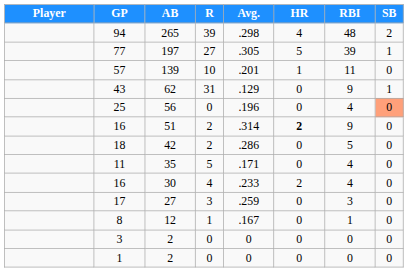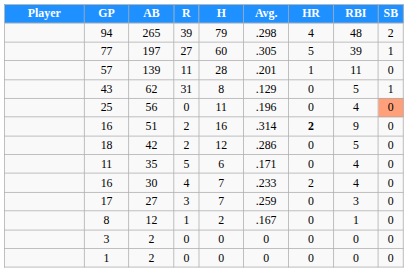 <table class="wikitable sortable">
 <tr>
 <th style="background:#1E90FF;color:#ffffff;" width="16%">Player</th>
 <th style="background:#1E90FF;color:#ffffff;" width="9%">GP</th>
 <th style="background:#1E90FF;color:#ffffff;" width="9%">AB</th>
 <th style="background:#1E90FF;color:#ffffff;" width="5%">R</th>
+<th style="background:#1E90FF;color:#ffffff;" width="9%">H</th>
 <th style="background:#1E90FF;color:#ffffff;" width="9%">Avg.</th>
 <th style="background:#1E90FF;color:#ffffff;" width="9%">HR</th>
 <th style="background:#1E90FF;color:#ffffff;" width="9%">RBI</th>
 <th style="background:#1E90FF;color:#ffffff;" width="5%">SB</th>
 </tr>
 <tr align="center">
 <td></td>
 <td>94</td>
 <td>265</td>
 <td>39</td>
+<td>79</td>
 <td>.298</td>
 <td>4</td>
 <td>48</td>
 <td>2</td>
 </tr>
 <tr align="center">
 <td></td>
 <td>77</td>
 <td>197</td>
 <td>27</td>
+<td>60</td>
 <td>.305</td>
 <td>5</td>
 <td>39</td>
 <td>1</td>
 </tr>
 <tr align="center">
 <td></td>
 <td>57</td>
 <td>139</td>
-<td>10</td>
+<td>11</td>
+<td>28</td>
 <td>.201</td>
 <td>1</td>
 <td>11</td>
 <td>0</td>
 </tr>
 <tr align="center">
 <td></td>
 <td>43</td>
 <td>62</td>
 <td>31</td>
+<td>8</td>
 <td>.129</td>
 <td>0</td>
-<td>9</td>
+<td>5</td>
 <td>1</td>
 </tr>
 <tr align="center">
 <td></td>
 <td>25</td>
 <td>56</td>
 <td>0</td>
+<td>11</td>
 <td>.196</td>
 <td>0</td>
 <td>4</td>
 <td style="background: lightsalmon;">0</td>
 </tr>
 <tr align="center">
 <td></td>
 <td>16</td>
 <td>51</td>
 <td>2</td>
+<td>16</td>
 <td>.314</td>
 <td><strong>2</strong></td>
 <td>9</td>
 <td>0</td>
 </tr>
 <tr align="center">
 <td></td>
 <td>18</td>
 <td>42</td>
 <td>2</td>
+<td>12</td>
 <td>.286</td>
 <td>0</td>
 <td>5</td>
 <td>0</td>
 </tr>
 <tr align="center">
 <td></td>
 <td>11</td>
 <td>35</td>
 <td>5</td>
+<td>6</td>
 <td>.171</td>
 <td>0</td>
 <td>4</td>
 <td>0</td>
 </tr>
 <tr align="center">
 <td></td>
 <td>16</td>
 <td>30</td>
 <td>4</td>
+<td>7</td>
 <td>.233</td>
 <td>2</td>
 <td>4</td>
 <td>0</td>
 </tr>
 <tr align="center">
 <td></td>
 <td>17</td>
 <td>27</td>
 <td>3</td>
+<td>7</td>
 <td>.259</td>
 <td>0</td>
 <td>3</td>
 <td>0</td>
 </tr>
 <tr align="center">
 <td></td>
 <td>8</td>
 <td>12</td>
 <td>1</td>
+<td>2</td>
 <td>.167</td>
 <td>0</td>
 <td>1</td>
 <td>0</td>
 </tr>
 <tr align="center">
 <td></td>
 <td>3</td>
 <td>2</td>
+<td>0</td>
 <td>0</td>
 <td>0</td>
 <td>0</td>
 <td>0</td>
 <td>0</td>
 </tr>
 <tr align="center">
 <td></td>
 <td>1</td>
 <td>2</td>
 <td>0</td>
 <td>0</td>
 <td>0</td>
 <td>0</td>
 <td>0</td>
+<td>0</td>
 </tr>
 </table>
